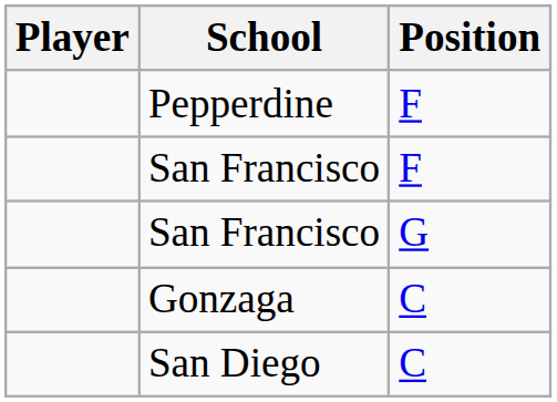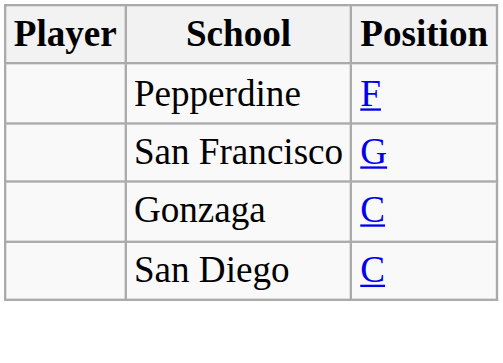 <table class="wikitable sortable">
 <tr>
 <th>Player</th>
 <th>School</th>
 <th>Position</th>
 </tr>
 <tr>
 <td></td>
 <td>Pepperdine</td>
-<td><a href='#'>F</a></td>
-</tr>
-<tr>
-<td></td>
-<td>San Francisco</td>
 <td><a href='#'>F</a></td>
 </tr>
 <tr>
 <td></td>
 <td>San Francisco</td>
 <td><a href='#'>G</a></td>
 </tr>
 <tr>
 <td></td>
 <td>Gonzaga</td>
 <td><a href='#'>C</a></td>
 </tr>
 <tr>
 <td></td>
 <td>San Diego</td>
 <td><a href='#'>C</a></td>
 </tr>
 </table>
